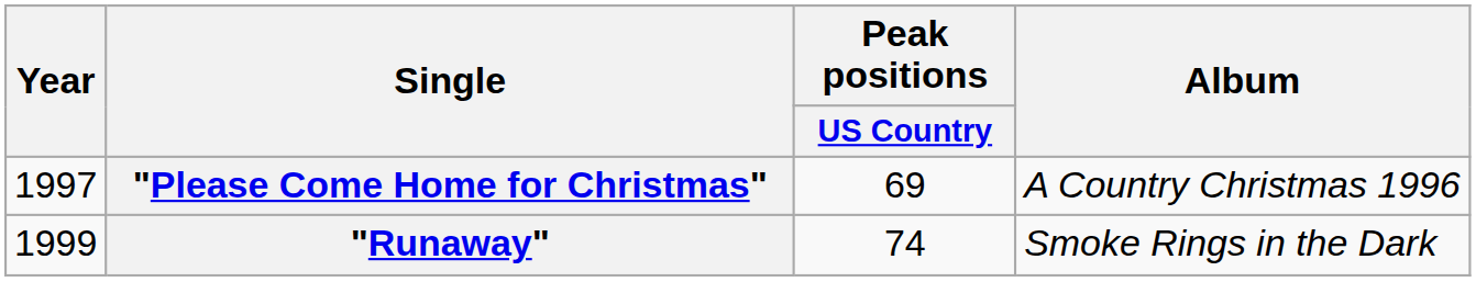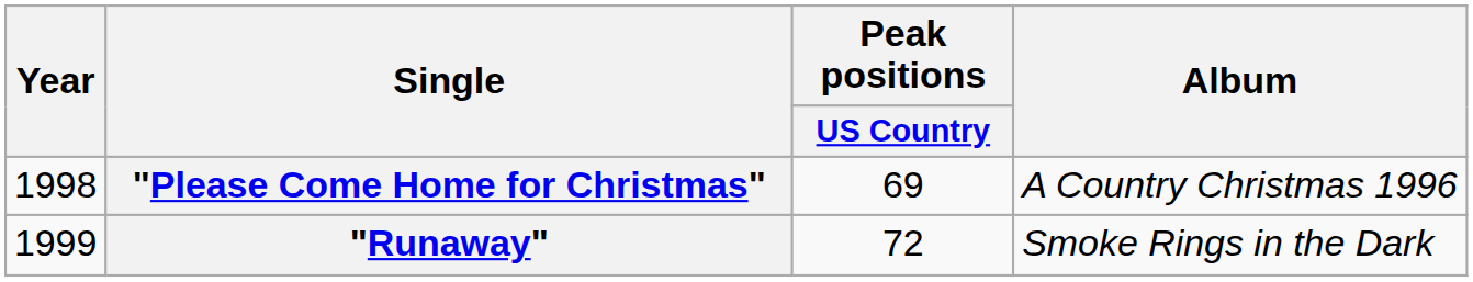 <table class="wikitable plainrowheaders" style="text-align:center;">
 <tr>
 <th scope="col" rowspan="2">Year</th>
 <th scope="col" rowspan="2" style="width:18em;">Single</th>
 <th scope="col">Peak positions</th>
 <th scope="col" rowspan="2">Album</th>
 </tr>
 <tr>
 <th scope="col" style="width:6.5em;font-size:85%;"><a href='#'>US Country</a><br></th>
 </tr>
 <tr>
-<td>1997</td>
+<td>1998</td>
 <th scope="row">"<a href='#'>Please Come Home for Christmas</a>"</th>
 <td>69</td>
 <td align="left"><em>A Country Christmas 1996</em></td>
 </tr>
 <tr>
 <td>1999</td>
 <th scope="row">"<a href='#'>Runaway</a>"</th>
-<td>74</td>
+<td>72</td>
 <td align="left"><em>Smoke Rings in the Dark</em></td>
 </tr>
 </table>
